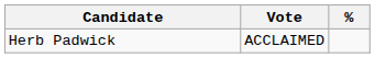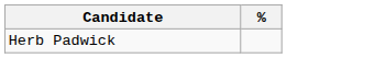 <table class="wikitable">
 <tr>
 <th bgcolor="#DDDDFF" width="200px">Candidate</th>
-<th bgcolor="#DDDDFF" width="50px">Vote</th>
 <th bgcolor="#DDDDFF" width="30px">%</th>
 </tr>
 <tr>
 <td>Herb Padwick</td>
-<td>ACCLAIMED</td>
 <td></td>
 </tr>
 </table>
